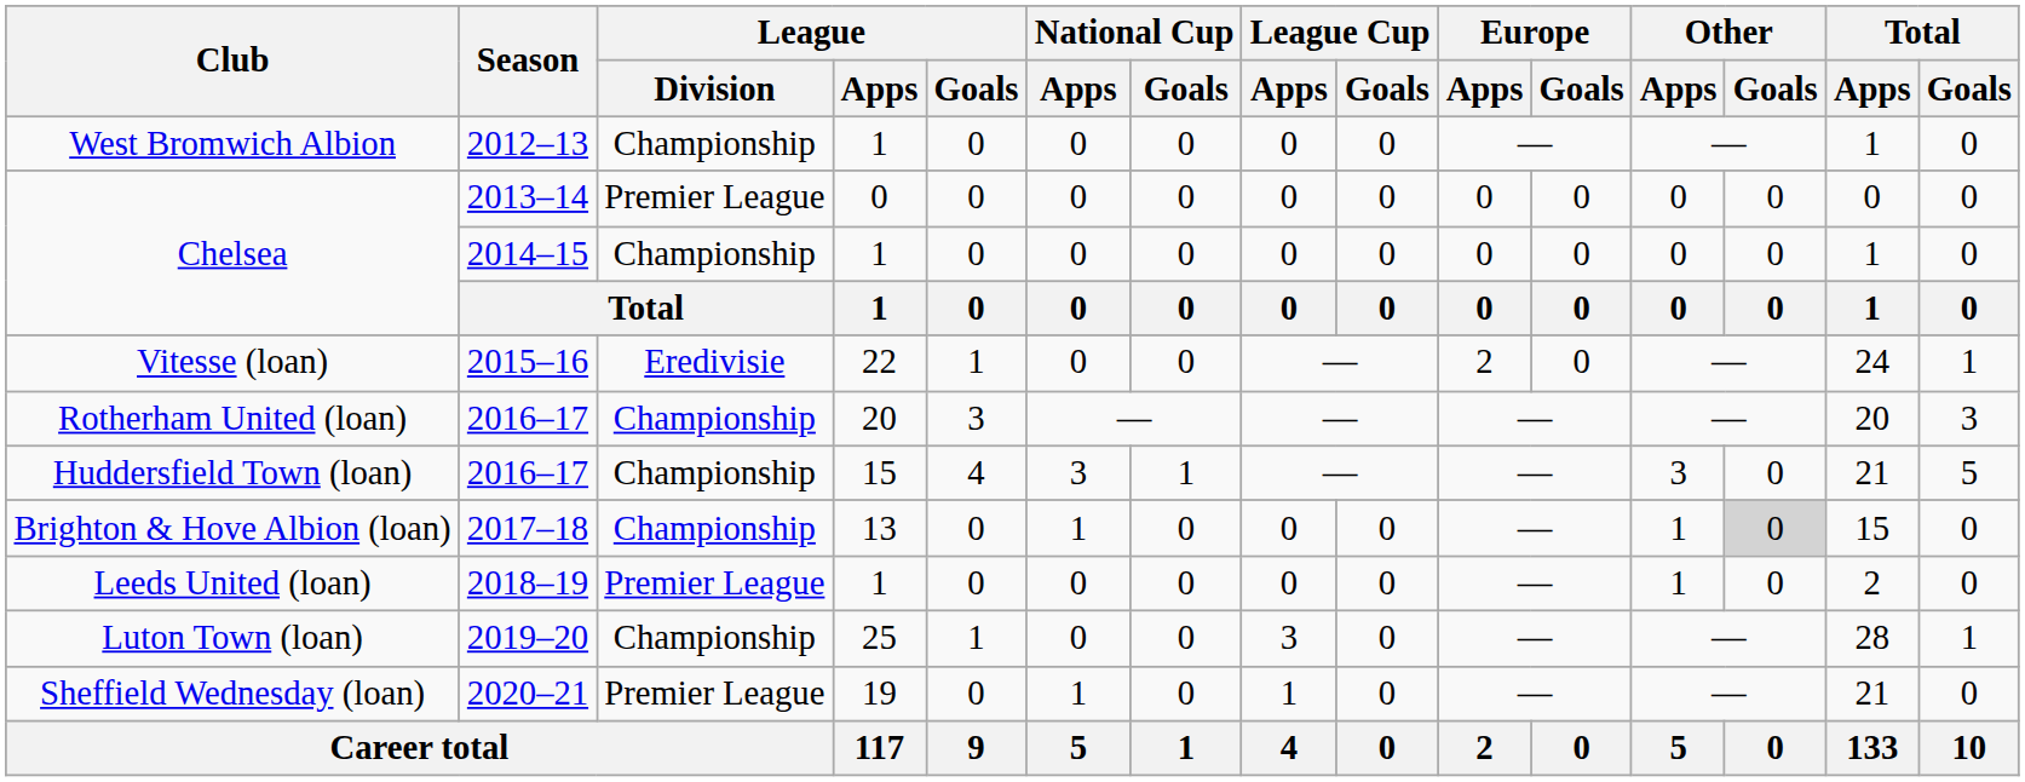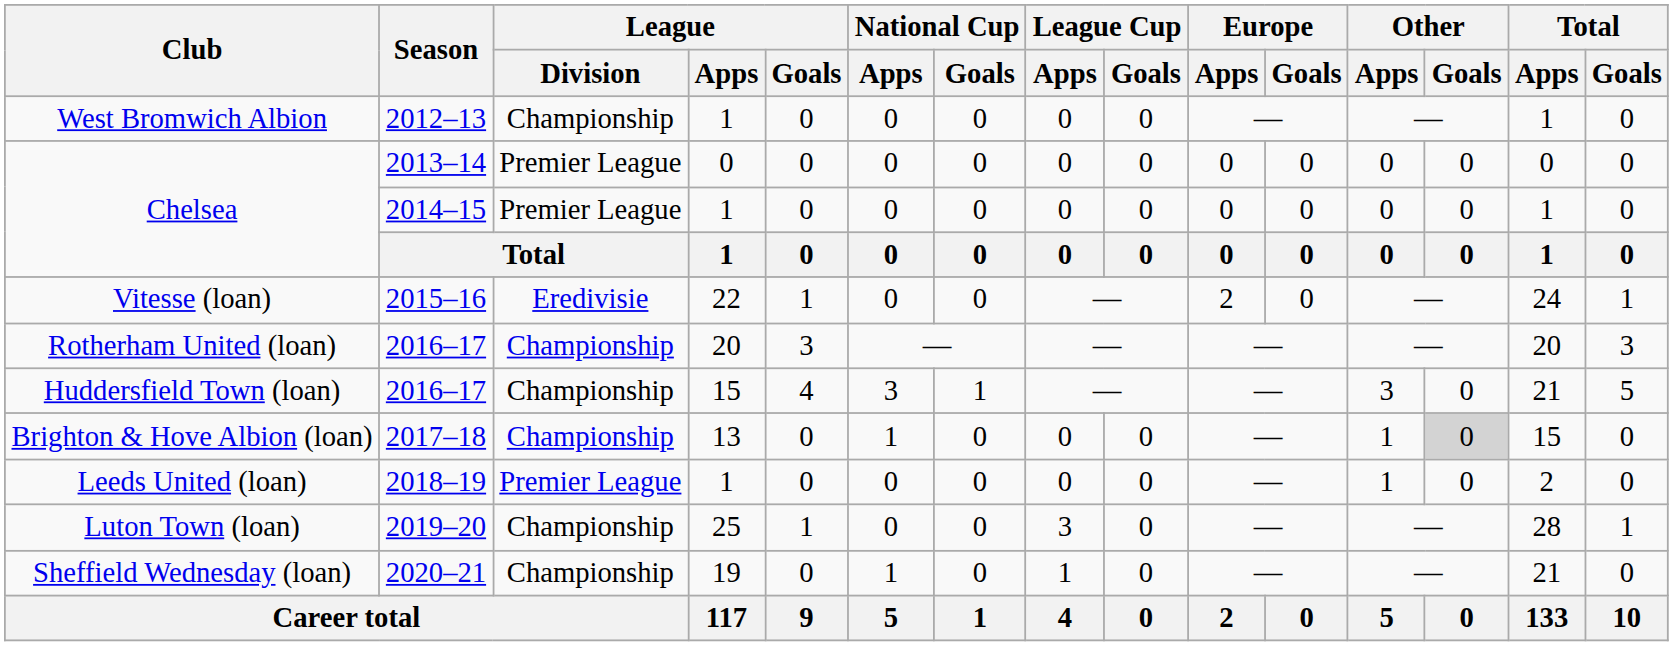 <table class=wikitable style="text-align: center">
 <tr>
 <th rowspan=2>Club</th>
 <th rowspan=2>Season</th>
 <th colspan=3>League</th>
 <th colspan=2>National Cup</th>
 <th colspan=2>League Cup</th>
 <th colspan=2>Europe</th>
 <th colspan=2>Other</th>
 <th colspan=2>Total</th>
 </tr>
 <tr>
 <th>Division</th>
 <th>Apps</th>
 <th>Goals</th>
 <th>Apps</th>
 <th>Goals</th>
 <th>Apps</th>
 <th>Goals</th>
 <th>Apps</th>
 <th>Goals</th>
 <th>Apps</th>
 <th>Goals</th>
 <th>Apps</th>
 <th>Goals</th>
 </tr>
 <tr>
 <td><a href='#'>West Bromwich Albion</a></td>
 <td><a href='#'>2012–13</a></td>
 <td>Championship</td>
 <td>1</td>
 <td>0</td>
 <td>0</td>
 <td>0</td>
 <td>0</td>
 <td>0</td>
 <td colspan=2>—</td>
 <td colspan=2>—</td>
 <td>1</td>
 <td>0</td>
 </tr>
 <tr>
 <td rowspan="3"><a href='#'>Chelsea</a></td>
 <td><a href='#'>2013–14</a></td>
 <td>Premier League</td>
 <td>0</td>
 <td>0</td>
 <td>0</td>
 <td>0</td>
 <td>0</td>
 <td>0</td>
 <td>0</td>
 <td>0</td>
 <td>0</td>
 <td>0</td>
 <td>0</td>
 <td>0</td>
 </tr>
 <tr>
 <td><a href='#'>2014–15</a></td>
-<td>Championship</td>
+<td>Premier League</td>
 <td>1</td>
 <td>0</td>
 <td>0</td>
 <td>0</td>
 <td>0</td>
 <td>0</td>
 <td>0</td>
 <td>0</td>
 <td>0</td>
 <td>0</td>
 <td>1</td>
 <td>0</td>
 </tr>
 <tr>
 <th colspan=2>Total</th>
 <th>1</th>
 <th>0</th>
 <th>0</th>
 <th>0</th>
 <th>0</th>
 <th>0</th>
 <th>0</th>
 <th>0</th>
 <th>0</th>
 <th>0</th>
 <th>1</th>
 <th>0</th>
 </tr>
 <tr>
 <td><a href='#'>Vitesse</a> (loan)</td>
 <td><a href='#'>2015–16</a></td>
 <td><a href='#'>Eredivisie</a></td>
 <td>22</td>
 <td>1</td>
 <td>0</td>
 <td>0</td>
 <td colspan=2>—</td>
 <td>2</td>
 <td>0</td>
 <td colspan=2>—</td>
 <td>24</td>
 <td>1</td>
 </tr>
 <tr>
 <td><a href='#'>Rotherham United</a> (loan)</td>
 <td><a href='#'>2016–17</a></td>
 <td><a href='#'>Championship</a></td>
 <td>20</td>
 <td>3</td>
 <td colspan=2>—</td>
 <td colspan=2>—</td>
 <td colspan=2>—</td>
 <td colspan=2>—</td>
 <td>20</td>
 <td>3</td>
 </tr>
 <tr>
 <td><a href='#'>Huddersfield Town</a> (loan)</td>
 <td><a href='#'>2016–17</a></td>
 <td>Championship</td>
 <td>15</td>
 <td>4</td>
 <td>3</td>
 <td>1</td>
 <td colspan=2>—</td>
 <td colspan=2>—</td>
 <td>3</td>
 <td>0</td>
 <td>21</td>
 <td>5</td>
 </tr>
 <tr>
 <td><a href='#'>Brighton & Hove Albion</a> (loan)</td>
 <td><a href='#'>2017–18</a></td>
 <td><a href='#'>Championship</a></td>
 <td>13</td>
 <td>0</td>
 <td>1</td>
 <td>0</td>
 <td>0</td>
 <td>0</td>
 <td colspan=2>—</td>
 <td>1</td>
 <td style="background: lightgrey;">0</td>
 <td>15</td>
 <td>0</td>
 </tr>
 <tr>
 <td><a href='#'>Leeds United</a> (loan)</td>
 <td><a href='#'>2018–19</a></td>
 <td><a href='#'>Premier League</a></td>
 <td>1</td>
 <td>0</td>
 <td>0</td>
 <td>0</td>
 <td>0</td>
 <td>0</td>
 <td colspan=2>—</td>
 <td>1</td>
 <td>0</td>
 <td>2</td>
 <td>0</td>
 </tr>
 <tr>
 <td><a href='#'>Luton Town</a> (loan)</td>
 <td><a href='#'>2019–20</a></td>
 <td>Championship</td>
 <td>25</td>
 <td>1</td>
 <td>0</td>
 <td>0</td>
 <td>3</td>
 <td>0</td>
 <td colspan=2>—</td>
 <td colspan=2>—</td>
 <td>28</td>
 <td>1</td>
 </tr>
 <tr>
 <td><a href='#'>Sheffield Wednesday</a> (loan)</td>
 <td><a href='#'>2020–21</a></td>
-<td>Premier League</td>
+<td>Championship</td>
 <td>19</td>
 <td>0</td>
 <td>1</td>
 <td>0</td>
 <td>1</td>
 <td>0</td>
 <td colspan=2>—</td>
 <td colspan=2>—</td>
 <td>21</td>
 <td>0</td>
 </tr>
 <tr>
 <th colspan=3>Career total</th>
 <th>117</th>
 <th>9</th>
 <th>5</th>
 <th>1</th>
 <th>4</th>
 <th>0</th>
 <th>2</th>
 <th>0</th>
 <th>5</th>
 <th>0</th>
 <th>133</th>
 <th>10</th>
 </tr>
 </table>
